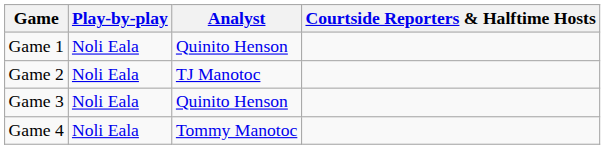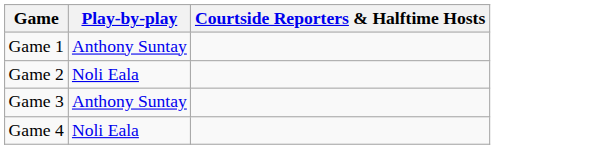 <table class=wikitable>
 <tr>
 <th>Game</th>
 <th><a href='#'>Play-by-play</a></th>
-<th><a href='#'>Analyst</a></th>
 <th><a href='#'>Courtside Reporters</a> & Halftime Hosts</th>
 </tr>
 <tr>
 <td>Game 1</td>
-<td><a href='#'>Noli Eala</a></td>
-<td><a href='#'>Quinito Henson</a></td>
+<td><a href='#'>Anthony Suntay</a></td>
 <td></td>
 </tr>
 <tr>
 <td>Game 2</td>
 <td><a href='#'>Noli Eala</a></td>
-<td><a href='#'>TJ Manotoc</a></td>
 <td></td>
 </tr>
 <tr>
 <td>Game 3</td>
-<td><a href='#'>Noli Eala</a></td>
-<td><a href='#'>Quinito Henson</a></td>
+<td><a href='#'>Anthony Suntay</a></td>
 <td></td>
 </tr>
 <tr>
 <td>Game 4</td>
 <td><a href='#'>Noli Eala</a></td>
-<td><a href='#'>Tommy Manotoc</a></td>
 <td></td>
 </tr>
 </table>
